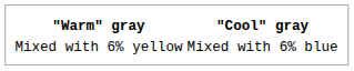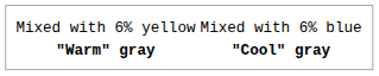 <table style="border:1px solid #aaaaaa; background-color:white; padding:5px; font-size:95%; margin: 0px 12px 12px 0px; float: left; margin-left: 10px">
 <tr align=center>
 <td colspan=2></td>
 </tr>
 <tr align=center>
+<td>Mixed with 6% yellow</td>
+<td>Mixed with 6% blue</td>
+</tr>
+<tr align=center>
 <td><strong>"Warm" gray</strong></td>
 <td><strong>"Cool" gray</strong></td>
 </tr>
-<tr align=center>
-<td>Mixed with 6% yellow</td>
-<td>Mixed with 6% blue</td>
-</tr>
 </table>
